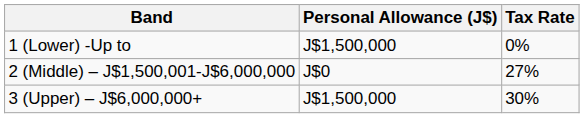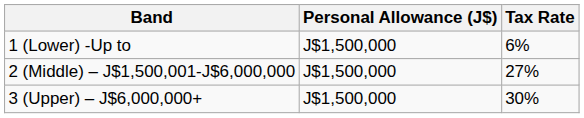 <table class="wikitable">
 <tr>
 <th>Band</th>
 <th>Personal Allowance (J$)</th>
 <th>Tax Rate</th>
 </tr>
 <tr>
 <td>1 (Lower) -Up to</td>
 <td>J$1,500,000</td>
-<td>0%</td>
+<td>6%</td>
 </tr>
 <tr>
 <td>2 (Middle) – J$1,500,001-J$6,000,000</td>
-<td>J$0</td>
+<td>J$1,500,000</td>
 <td>27%</td>
 </tr>
 <tr>
 <td>3 (Upper) – J$6,000,000+</td>
 <td>J$1,500,000</td>
 <td>30%</td>
 </tr>
 </table>
